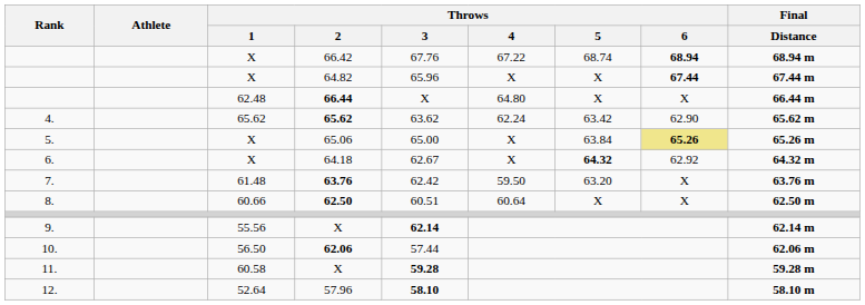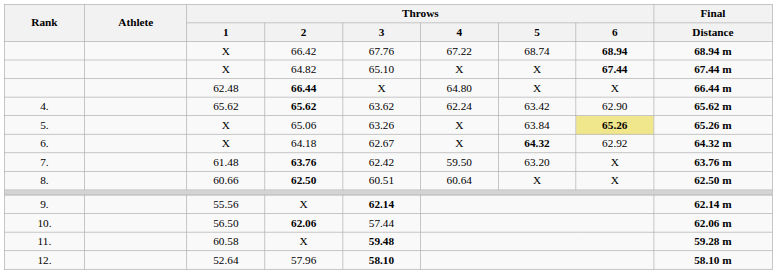 <table class="wikitable" style=" text-align:center; font-size:110%;" width="95%">
 <tr>
 <th rowspan="2">Rank</th>
 <th rowspan="2">Athlete</th>
 <th colspan="6">Throws</th>
 <th>Final</th>
 </tr>
 <tr>
 <th>1</th>
 <th>2</th>
 <th>3</th>
 <th>4</th>
 <th>5</th>
 <th>6</th>
 <th>Distance</th>
 </tr>
 <tr>
 <td></td>
 <td align="left"></td>
 <td>X</td>
 <td>66.42</td>
 <td>67.76</td>
 <td>67.22</td>
 <td>68.74</td>
 <td><strong>68.94</strong></td>
 <td><strong>68.94 m</strong></td>
 </tr>
 <tr>
 <td></td>
 <td align="left"></td>
 <td>X</td>
 <td>64.82</td>
-<td>65.96</td>
+<td>65.10</td>
 <td>X</td>
 <td>X</td>
 <td><strong>67.44</strong></td>
 <td><strong>67.44 m</strong></td>
 </tr>
 <tr>
 <td></td>
 <td align="left"></td>
 <td>62.48</td>
 <td><strong>66.44</strong></td>
 <td>X</td>
 <td>64.80</td>
 <td>X</td>
 <td>X</td>
 <td><strong>66.44 m</strong></td>
 </tr>
 <tr>
 <td>4.</td>
 <td align="left"></td>
 <td>65.62</td>
 <td><strong>65.62</strong></td>
 <td>63.62</td>
 <td>62.24</td>
 <td>63.42</td>
 <td>62.90</td>
 <td><strong>65.62 m</strong></td>
 </tr>
 <tr>
 <td>5.</td>
 <td align="left"></td>
 <td>X</td>
 <td>65.06</td>
-<td>65.00</td>
+<td>63.26</td>
 <td>X</td>
 <td>63.84</td>
 <td style="background: khaki;"><strong>65.26</strong></td>
 <td><strong>65.26 m</strong></td>
 </tr>
 <tr>
 <td>6.</td>
 <td align="left"></td>
 <td>X</td>
 <td>64.18</td>
 <td>62.67</td>
 <td>X</td>
 <td><strong>64.32</strong></td>
 <td>62.92</td>
 <td><strong>64.32 m</strong></td>
 </tr>
 <tr>
 <td>7.</td>
 <td align="left"></td>
 <td>61.48</td>
 <td><strong>63.76</strong></td>
 <td>62.42</td>
 <td>59.50</td>
 <td>63.20</td>
 <td>X</td>
 <td><strong>63.76 m</strong></td>
 </tr>
 <tr>
 <td>8.</td>
 <td align="left"></td>
 <td>60.66</td>
 <td><strong>62.50</strong></td>
 <td>60.51</td>
 <td>60.64</td>
 <td>X</td>
 <td>X</td>
 <td><strong>62.50 m</strong></td>
 </tr>
 <tr>
 <td colspan=9 bgcolor=lightgray></td>
 </tr>
 <tr>
 <td>9.</td>
 <td align="left"></td>
 <td>55.56</td>
 <td>X</td>
 <td><strong>62.14</strong></td>
 <td colspan="3"></td>
 <td><strong>62.14 m</strong></td>
 </tr>
 <tr>
 <td>10.</td>
 <td align="left"></td>
 <td>56.50</td>
 <td><strong>62.06</strong></td>
 <td>57.44</td>
 <td colspan=3></td>
 <td><strong>62.06 m</strong></td>
 </tr>
 <tr>
 <td>11.</td>
 <td align="left"></td>
 <td>60.58</td>
 <td>X</td>
-<td><strong>59.28</strong></td>
+<td><strong>59.48</strong></td>
 <td colspan="3"></td>
 <td><strong>59.28 m</strong></td>
 </tr>
 <tr>
 <td>12.</td>
 <td align="left"></td>
 <td>52.64</td>
 <td>57.96</td>
 <td><strong>58.10</strong></td>
 <td colspan="3"></td>
 <td><strong>58.10 m</strong></td>
 </tr>
 </table>
